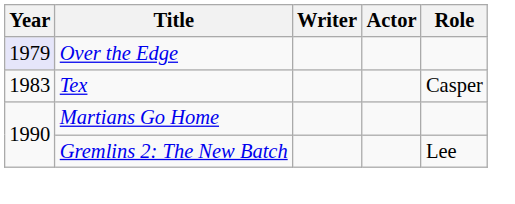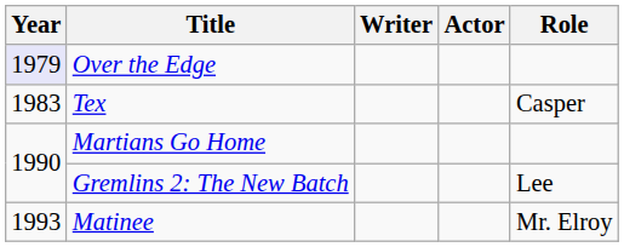 <table class="wikitable">
 <tr>
 <th>Year</th>
 <th>Title</th>
 <th>Writer</th>
 <th>Actor</th>
 <th>Role</th>
 </tr>
 <tr>
 <td style="background: lavender;">1979</td>
 <td><em><a href='#'>Over the Edge</a> </em></td>
 <td></td>
 <td></td>
 <td></td>
 </tr>
 <tr>
 <td>1983</td>
 <td><em><a href='#'>Tex</a></em></td>
 <td></td>
 <td></td>
 <td>Casper</td>
 </tr>
 <tr>
 <td rowspan="2">1990</td>
 <td><em><a href='#'>Martians Go Home</a></em></td>
 <td></td>
 <td></td>
 <td></td>
 </tr>
 <tr>
 <td><em><a href='#'>Gremlins 2: The New Batch</a></em></td>
 <td></td>
 <td></td>
 <td>Lee</td>
 </tr>
+<tr>
+<td>1993</td>
+<td><em><a href='#'>Matinee</a></em></td>
+<td></td>
+<td></td>
+<td>Mr. Elroy</td>
+</tr>
 </table>
